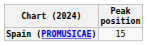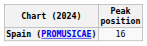 <table class="wikitable plainrowheaders" style="text-align:center">
 <tr>
 <th scope="col">Chart (2024)</th>
 <th scope="col">Peak<br>position</th>
 </tr>
 <tr>
 <th scope="row">Spain (<a href='#'>PROMUSICAE</a>)</th>
-<td>15</td>
+<td>16</td>
 </tr>
 </table>
